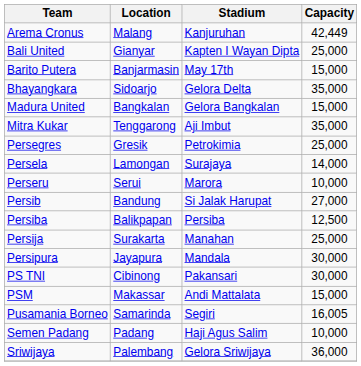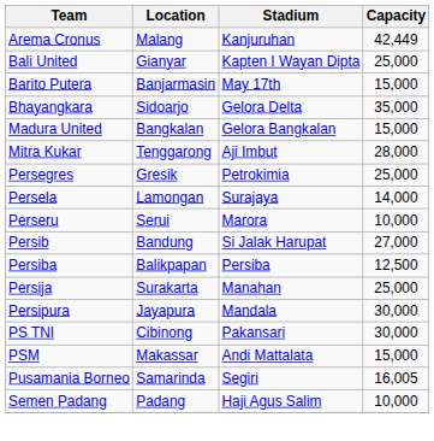 <table class="wikitable sortable">
 <tr>
 <th>Team</th>
 <th>Location</th>
 <th>Stadium</th>
 <th>Capacity</th>
 </tr>
 <tr>
 <td><a href='#'>Arema Cronus</a></td>
 <td><a href='#'>Malang</a></td>
 <td><a href='#'>Kanjuruhan</a></td>
 <td align=center>42,449</td>
 </tr>
 <tr>
 <td><a href='#'>Bali United</a></td>
 <td><a href='#'>Gianyar</a></td>
 <td><a href='#'>Kapten I Wayan Dipta</a></td>
 <td align=center>25,000</td>
 </tr>
 <tr>
 <td><a href='#'>Barito Putera</a></td>
 <td><a href='#'>Banjarmasin</a></td>
 <td><a href='#'>May 17th</a></td>
 <td align=center>15,000</td>
 </tr>
 <tr>
 <td><a href='#'>Bhayangkara</a></td>
 <td><a href='#'>Sidoarjo</a></td>
 <td><a href='#'>Gelora Delta</a></td>
 <td align=center>35,000</td>
 </tr>
 <tr>
 <td><a href='#'>Madura United</a></td>
 <td><a href='#'>Bangkalan</a></td>
 <td><a href='#'>Gelora Bangkalan</a></td>
 <td align=center>15,000</td>
 </tr>
 <tr>
 <td><a href='#'>Mitra Kukar</a></td>
 <td><a href='#'>Tenggarong</a></td>
 <td><a href='#'>Aji Imbut</a></td>
-<td align=center>35,000</td>
+<td align=center>28,000</td>
 </tr>
 <tr>
 <td><a href='#'>Persegres</a></td>
 <td><a href='#'>Gresik</a></td>
 <td><a href='#'>Petrokimia</a></td>
 <td align=center>25,000</td>
 </tr>
 <tr>
 <td><a href='#'>Persela</a></td>
 <td><a href='#'>Lamongan</a></td>
 <td><a href='#'>Surajaya</a></td>
 <td align=center>14,000</td>
 </tr>
 <tr>
 <td><a href='#'>Perseru</a></td>
 <td><a href='#'>Serui</a></td>
 <td><a href='#'>Marora</a></td>
 <td align=center>10,000</td>
 </tr>
 <tr>
 <td><a href='#'>Persib</a></td>
 <td><a href='#'>Bandung</a></td>
 <td><a href='#'>Si Jalak Harupat</a></td>
 <td align=center>27,000</td>
 </tr>
 <tr>
 <td><a href='#'>Persiba</a></td>
 <td><a href='#'>Balikpapan</a></td>
 <td><a href='#'>Persiba</a></td>
 <td align=center>12,500</td>
 </tr>
 <tr>
 <td><a href='#'>Persija</a></td>
 <td><a href='#'>Surakarta</a></td>
 <td><a href='#'>Manahan</a></td>
 <td align=center>25,000</td>
 </tr>
 <tr>
 <td><a href='#'>Persipura</a></td>
 <td><a href='#'>Jayapura</a></td>
 <td><a href='#'>Mandala</a></td>
 <td align=center>30,000</td>
 </tr>
 <tr>
 <td><a href='#'>PS TNI</a></td>
 <td><a href='#'>Cibinong</a></td>
 <td><a href='#'>Pakansari</a></td>
 <td align=center>30,000</td>
 </tr>
 <tr>
 <td><a href='#'>PSM</a></td>
 <td><a href='#'>Makassar</a></td>
 <td><a href='#'>Andi Mattalata</a></td>
 <td align=center>15,000</td>
 </tr>
 <tr>
 <td><a href='#'>Pusamania Borneo</a></td>
 <td><a href='#'>Samarinda</a></td>
 <td><a href='#'>Segiri</a></td>
 <td align=center>16,005</td>
 </tr>
 <tr>
 <td><a href='#'>Semen Padang</a></td>
 <td><a href='#'>Padang</a></td>
 <td><a href='#'>Haji Agus Salim</a></td>
 <td align=center>10,000</td>
 </tr>
 <tr>
-<td><a href='#'>Sriwijaya</a></td>
-<td><a href='#'>Palembang</a></td>
-<td><a href='#'>Gelora Sriwijaya</a></td>
-<td align=center>36,000</td>
-</tr>
-<tr>
 </tr>
 </table>
